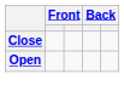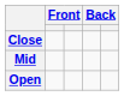 <table class="wikitable" style="text-align: center">
 <tr>
 <th rowspan="2"></th>
 <th colspan="2"><a href='#'>Front</a></th>
 <th colspan="2"><a href='#'>Back</a></th>
 </tr>
 <tr>
 <th></th>
 <th></th>
 <th></th>
 <th></th>
 </tr>
 <tr>
 <th><a href='#'>Close</a></th>
 <td></td>
 <td></td>
 <td></td>
 <td></td>
 </tr>
 <tr>
+<th><a href='#'>Mid</a></th>
+<td></td>
+<td></td>
+<td></td>
+<td></td>
+</tr>
+<tr>
 <th><a href='#'>Open</a></th>
 <td></td>
 <td></td>
 <td></td>
 <td></td>
 </tr>
 </table>
